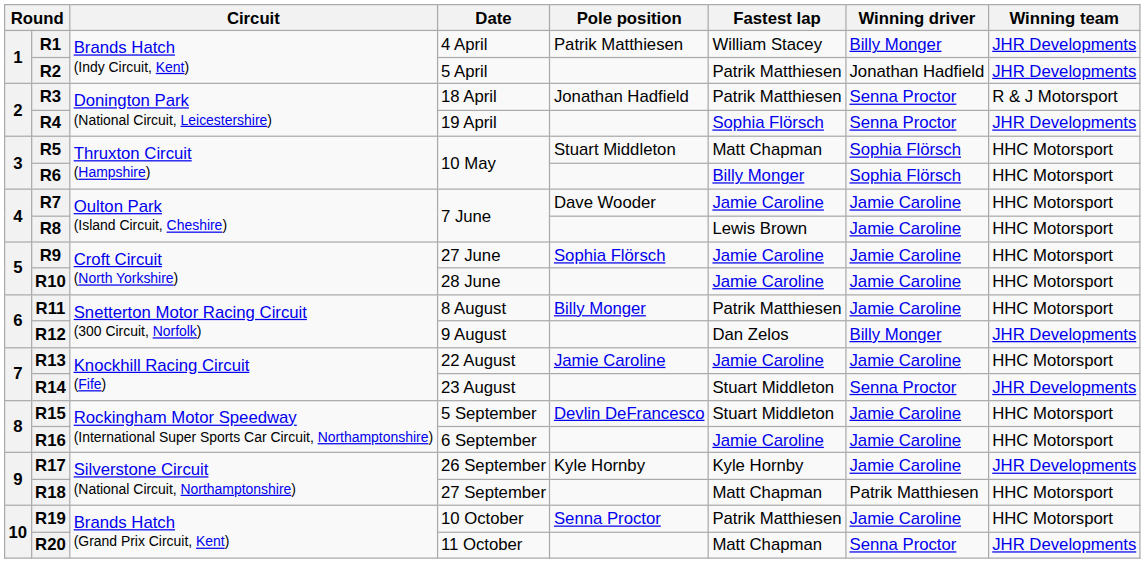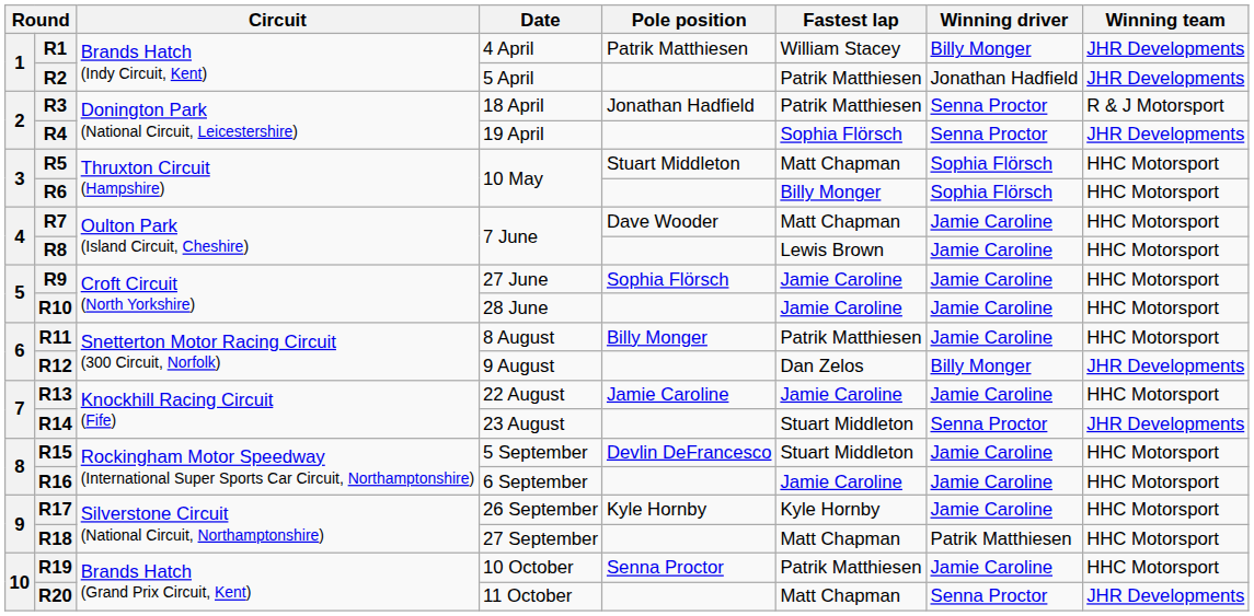 <table class="wikitable" style="font-size: 85%">
 <tr>
 <th colspan=2>Round</th>
 <th>Circuit</th>
 <th>Date</th>
 <th>Pole position</th>
 <th>Fastest lap</th>
 <th>Winning driver</th>
 <th>Winning team</th>
 </tr>
 <tr>
 <th rowspan=2>1</th>
 <th>R1</th>
 <td rowspan=2><a href='#'>Brands Hatch</a><br><small>(Indy Circuit, <a href='#'>Kent</a>)</small></td>
 <td>4 April</td>
 <td> Patrik Matthiesen</td>
 <td> William Stacey</td>
 <td> <a href='#'>Billy Monger</a></td>
 <td><a href='#'>JHR Developments</a></td>
 </tr>
 <tr>
 <th>R2</th>
 <td>5 April</td>
 <td></td>
 <td> Patrik Matthiesen</td>
 <td> Jonathan Hadfield</td>
 <td><a href='#'>JHR Developments</a></td>
 </tr>
 <tr>
 <th rowspan=2>2</th>
 <th>R3</th>
 <td rowspan=2><a href='#'>Donington Park</a><br><small>(National Circuit, <a href='#'>Leicestershire</a>)</small></td>
 <td>18 April</td>
 <td> Jonathan Hadfield</td>
 <td> Patrik Matthiesen</td>
 <td> <a href='#'>Senna Proctor</a></td>
 <td>R & J Motorsport</td>
 </tr>
 <tr>
 <th>R4</th>
 <td>19 April</td>
 <td></td>
 <td> <a href='#'>Sophia Flörsch</a></td>
 <td> <a href='#'>Senna Proctor</a></td>
 <td><a href='#'>JHR Developments</a></td>
 </tr>
 <tr>
 <th rowspan=2>3</th>
 <th>R5</th>
 <td rowspan=2><a href='#'>Thruxton Circuit</a><br><small>(<a href='#'>Hampshire</a>)</small></td>
 <td rowspan=2>10 May</td>
 <td> Stuart Middleton</td>
 <td> Matt Chapman</td>
 <td> <a href='#'>Sophia Flörsch</a></td>
 <td>HHC Motorsport</td>
 </tr>
 <tr>
 <th>R6</th>
 <td></td>
 <td> <a href='#'>Billy Monger</a></td>
 <td> <a href='#'>Sophia Flörsch</a></td>
 <td>HHC Motorsport</td>
 </tr>
 <tr>
 <th rowspan=2>4</th>
 <th>R7</th>
 <td rowspan=2><a href='#'>Oulton Park</a><br><small>(Island Circuit, <a href='#'>Cheshire</a>)</small></td>
 <td rowspan=2>7 June</td>
 <td> Dave Wooder</td>
-<td> <a href='#'>Jamie Caroline</a></td>
+<td> Matt Chapman</td>
 <td> <a href='#'>Jamie Caroline</a></td>
 <td>HHC Motorsport</td>
 </tr>
 <tr>
 <th>R8</th>
 <td></td>
 <td> Lewis Brown</td>
 <td> <a href='#'>Jamie Caroline</a></td>
 <td>HHC Motorsport</td>
 </tr>
 <tr>
 <th rowspan=2>5</th>
 <th>R9</th>
 <td rowspan=2><a href='#'>Croft Circuit</a><br><small>(<a href='#'>North Yorkshire</a>)</small></td>
 <td>27 June</td>
 <td> <a href='#'>Sophia Flörsch</a></td>
 <td> <a href='#'>Jamie Caroline</a></td>
 <td> <a href='#'>Jamie Caroline</a></td>
 <td>HHC Motorsport</td>
 </tr>
 <tr>
 <th>R10</th>
 <td>28 June</td>
 <td></td>
 <td> <a href='#'>Jamie Caroline</a></td>
 <td> <a href='#'>Jamie Caroline</a></td>
 <td>HHC Motorsport</td>
 </tr>
 <tr>
 <th rowspan=2>6</th>
 <th>R11</th>
 <td rowspan=2><a href='#'>Snetterton Motor Racing Circuit</a><br><small>(300 Circuit, <a href='#'>Norfolk</a>)</small></td>
 <td>8 August</td>
 <td> <a href='#'>Billy Monger</a></td>
 <td> Patrik Matthiesen</td>
 <td> <a href='#'>Jamie Caroline</a></td>
 <td>HHC Motorsport</td>
 </tr>
 <tr>
 <th>R12</th>
 <td>9 August</td>
 <td></td>
 <td> Dan Zelos</td>
 <td> <a href='#'>Billy Monger</a></td>
 <td><a href='#'>JHR Developments</a></td>
 </tr>
 <tr>
 <th rowspan=2>7</th>
 <th>R13</th>
 <td rowspan=2><a href='#'>Knockhill Racing Circuit</a><br><small>(<a href='#'>Fife</a>)</small></td>
 <td>22 August</td>
 <td> <a href='#'>Jamie Caroline</a></td>
 <td> <a href='#'>Jamie Caroline</a></td>
 <td> <a href='#'>Jamie Caroline</a></td>
 <td>HHC Motorsport</td>
 </tr>
 <tr>
 <th>R14</th>
 <td>23 August</td>
 <td></td>
 <td> Stuart Middleton</td>
 <td> <a href='#'>Senna Proctor</a></td>
 <td><a href='#'>JHR Developments</a></td>
 </tr>
 <tr>
 <th rowspan=2>8</th>
 <th>R15</th>
 <td rowspan=2><a href='#'>Rockingham Motor Speedway</a><br><small>(International Super Sports Car Circuit, <a href='#'>Northamptonshire</a>)</small></td>
 <td>5 September</td>
 <td> <a href='#'>Devlin DeFrancesco</a></td>
 <td> Stuart Middleton</td>
 <td> <a href='#'>Jamie Caroline</a></td>
 <td>HHC Motorsport</td>
 </tr>
 <tr>
 <th>R16</th>
 <td>6 September</td>
 <td></td>
 <td> <a href='#'>Jamie Caroline</a></td>
 <td> <a href='#'>Jamie Caroline</a></td>
 <td>HHC Motorsport</td>
 </tr>
 <tr>
 <th rowspan=2>9</th>
 <th>R17</th>
 <td rowspan=2><a href='#'>Silverstone Circuit</a><br><small>(National Circuit, <a href='#'>Northamptonshire</a>)</small></td>
 <td>26 September</td>
 <td> Kyle Hornby</td>
 <td> Kyle Hornby</td>
 <td> <a href='#'>Jamie Caroline</a></td>
-<td><a href='#'>JHR Developments</a></td>
+<td>HHC Motorsport</td>
 </tr>
 <tr>
 <th>R18</th>
 <td>27 September</td>
 <td></td>
 <td> Matt Chapman</td>
 <td> Patrik Matthiesen</td>
 <td>HHC Motorsport</td>
 </tr>
 <tr>
 <th rowspan=2>10</th>
 <th>R19</th>
 <td rowspan=2><a href='#'>Brands Hatch</a><br><small>(Grand Prix Circuit, <a href='#'>Kent</a>)</small></td>
 <td>10 October</td>
 <td> <a href='#'>Senna Proctor</a></td>
 <td> Patrik Matthiesen</td>
 <td> <a href='#'>Jamie Caroline</a></td>
 <td>HHC Motorsport</td>
 </tr>
 <tr>
 <th>R20</th>
 <td>11 October</td>
 <td></td>
 <td> Matt Chapman</td>
 <td> <a href='#'>Senna Proctor</a></td>
 <td><a href='#'>JHR Developments</a></td>
 </tr>
 </table>
